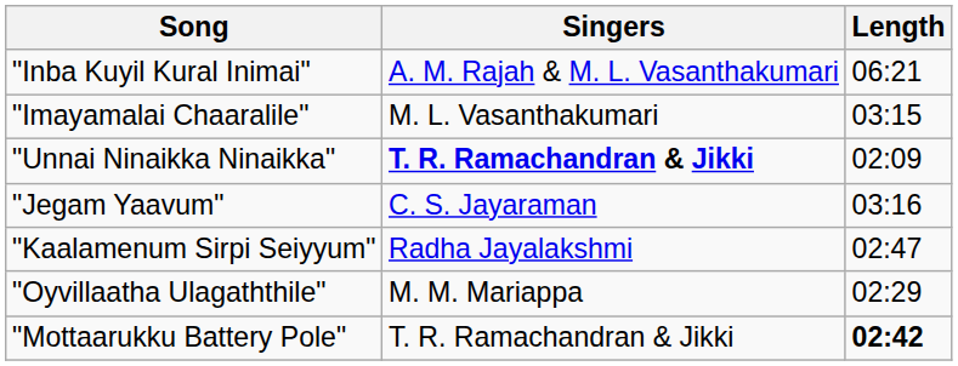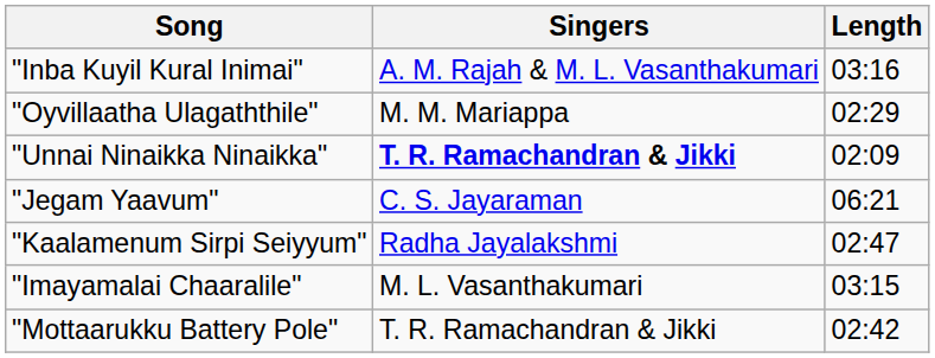 <table class="wikitable">
 <tr>
 <th>Song</th>
 <th>Singers</th>
 <th>Length</th>
 </tr>
 <tr>
 <td>"Inba Kuyil Kural Inimai"</td>
 <td><a href='#'>A. M. Rajah</a> & <a href='#'>M. L. Vasanthakumari</a></td>
-<td>06:21</td>
+<td>03:16</td>
 </tr>
 <tr>
-<td>"Imayamalai Chaaralile"</td>
-<td>M. L. Vasanthakumari</td>
-<td>03:15</td>
+<td>"Oyvillaatha Ulagaththile"</td>
+<td>M. M. Mariappa</td>
+<td>02:29</td>
 </tr>
 <tr>
 <td>"Unnai Ninaikka Ninaikka"</td>
 <td><strong><a href='#'>T. R. Ramachandran</a> & <a href='#'>Jikki</a></strong></td>
 <td>02:09</td>
 </tr>
 <tr>
 <td>"Jegam Yaavum"</td>
 <td><a href='#'>C. S. Jayaraman</a></td>
-<td>03:16</td>
+<td>06:21</td>
 </tr>
 <tr>
 <td>"Kaalamenum Sirpi Seiyyum"</td>
 <td><a href='#'>Radha Jayalakshmi</a></td>
 <td>02:47</td>
 </tr>
 <tr>
-<td>"Oyvillaatha Ulagaththile"</td>
-<td>M. M. Mariappa</td>
-<td>02:29</td>
+<td>"Imayamalai Chaaralile"</td>
+<td>M. L. Vasanthakumari</td>
+<td>03:15</td>
 </tr>
 <tr>
 <td>"Mottaarukku Battery Pole"</td>
 <td>T. R. Ramachandran & Jikki</td>
-<td><strong>02:42</strong></td>
+<td>02:42</td>
 </tr>
 </table>
